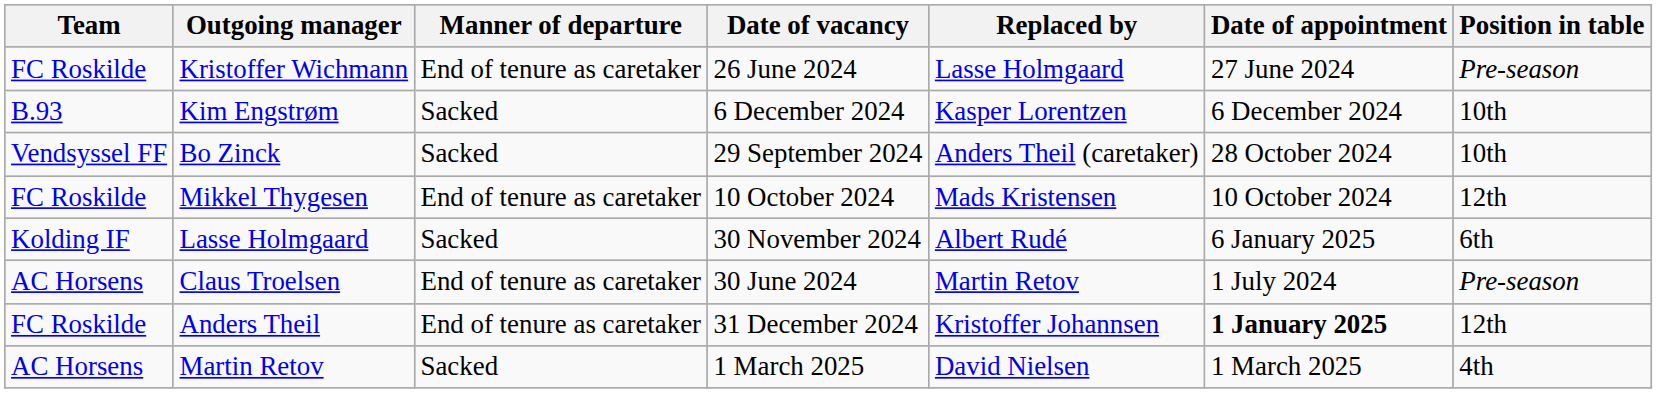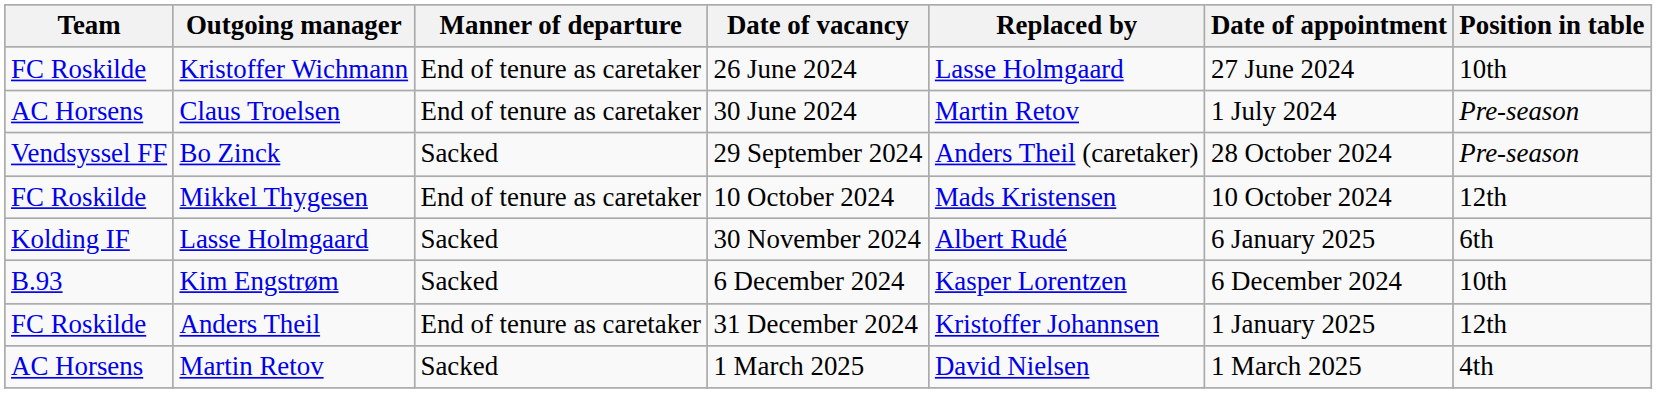 <table class="wikitable">
 <tr>
 <th>Team</th>
 <th>Outgoing manager</th>
 <th>Manner of departure</th>
 <th>Date of vacancy</th>
 <th>Replaced by</th>
 <th>Date of appointment</th>
 <th>Position in table</th>
 </tr>
 <tr>
 <td><a href='#'>FC Roskilde</a></td>
 <td> <a href='#'>Kristoffer Wichmann</a></td>
 <td>End of tenure as caretaker</td>
 <td>26 June 2024</td>
 <td> <a href='#'>Lasse Holmgaard</a></td>
 <td>27 June 2024</td>
-<td><em>Pre-season</em></td>
+<td>10th</td>
 </tr>
 <tr>
-<td><a href='#'>B.93</a></td>
-<td> <a href='#'>Kim Engstrøm</a></td>
-<td>Sacked</td>
-<td>6 December 2024</td>
-<td> <a href='#'>Kasper Lorentzen</a></td>
-<td>6 December 2024</td>
-<td>10th</td>
+<td><a href='#'>AC Horsens</a></td>
+<td> <a href='#'>Claus Troelsen</a></td>
+<td>End of tenure as caretaker</td>
+<td>30 June 2024</td>
+<td> <a href='#'>Martin Retov</a></td>
+<td>1 July 2024</td>
+<td><em>Pre-season</em></td>
 </tr>
 <tr>
 <td><a href='#'>Vendsyssel FF</a></td>
 <td> <a href='#'>Bo Zinck</a></td>
 <td>Sacked</td>
 <td>29 September 2024</td>
 <td> <a href='#'>Anders Theil</a> (caretaker)</td>
 <td>28 October 2024</td>
-<td>10th</td>
+<td><em>Pre-season</em></td>
 </tr>
 <tr>
 <td><a href='#'>FC Roskilde</a></td>
 <td> <a href='#'>Mikkel Thygesen</a></td>
 <td>End of tenure as caretaker</td>
 <td>10 October 2024</td>
 <td> <a href='#'>Mads Kristensen</a></td>
 <td>10 October 2024</td>
 <td>12th</td>
 </tr>
 <tr>
 <td><a href='#'>Kolding IF</a></td>
 <td> <a href='#'>Lasse Holmgaard</a></td>
 <td>Sacked</td>
 <td>30 November 2024</td>
 <td> <a href='#'>Albert Rudé</a></td>
 <td>6 January 2025</td>
 <td>6th</td>
 </tr>
 <tr>
-<td><a href='#'>AC Horsens</a></td>
-<td> <a href='#'>Claus Troelsen</a></td>
-<td>End of tenure as caretaker</td>
-<td>30 June 2024</td>
-<td> <a href='#'>Martin Retov</a></td>
-<td>1 July 2024</td>
-<td><em>Pre-season</em></td>
+<td><a href='#'>B.93</a></td>
+<td> <a href='#'>Kim Engstrøm</a></td>
+<td>Sacked</td>
+<td>6 December 2024</td>
+<td> <a href='#'>Kasper Lorentzen</a></td>
+<td>6 December 2024</td>
+<td>10th</td>
 </tr>
 <tr>
 <td><a href='#'>FC Roskilde</a></td>
 <td> <a href='#'>Anders Theil</a></td>
 <td>End of tenure as caretaker</td>
 <td>31 December 2024</td>
 <td> <a href='#'>Kristoffer Johannsen</a></td>
-<td><strong>1 January 2025</strong></td>
+<td>1 January 2025</td>
 <td>12th</td>
 </tr>
 <tr>
 <td><a href='#'>AC Horsens</a></td>
 <td> <a href='#'>Martin Retov</a></td>
 <td>Sacked</td>
 <td>1 March 2025</td>
 <td> <a href='#'>David Nielsen</a></td>
 <td>1 March 2025</td>
 <td>4th</td>
 </tr>
 </table>
